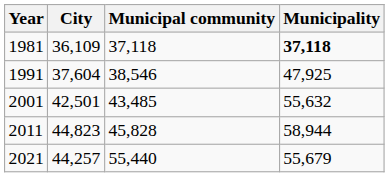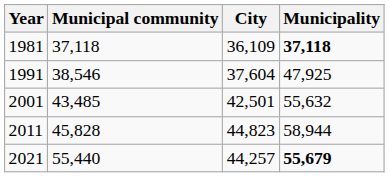 <table class=wikitable>
 <tr>
 <th>Year</th>
+<th>Municipal community</th>
 <th>City</th>
-<th>Municipal community</th>
 <th>Municipality</th>
 </tr>
 <tr>
 <td>1981</td>
+<td>37,118</td>
 <td>36,109</td>
-<td>37,118</td>
 <td><strong>37,118</strong></td>
 </tr>
 <tr>
 <td>1991</td>
+<td>38,546</td>
 <td>37,604</td>
-<td>38,546</td>
 <td>47,925</td>
 </tr>
 <tr>
 <td>2001</td>
+<td>43,485</td>
 <td>42,501</td>
-<td>43,485</td>
 <td>55,632</td>
 </tr>
 <tr>
 <td>2011</td>
+<td>45,828</td>
 <td>44,823</td>
-<td>45,828</td>
 <td>58,944</td>
 </tr>
 <tr>
 <td>2021</td>
+<td>55,440</td>
 <td>44,257</td>
-<td>55,440</td>
-<td>55,679</td>
+<td><strong>55,679</strong></td>
 </tr>
 </table>
